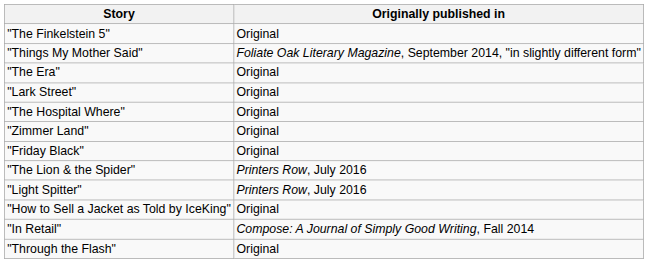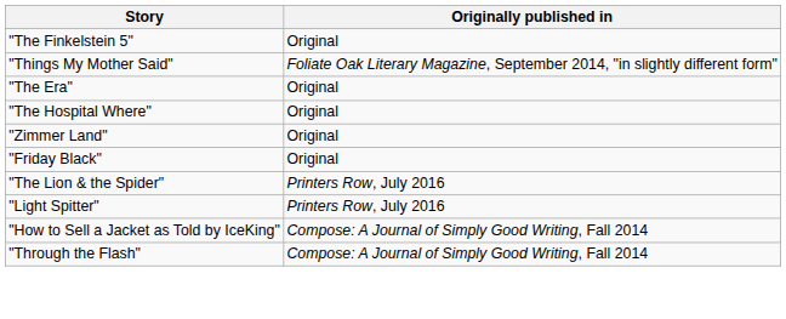 <table class="wikitable">
 <tr>
 <th><strong>Story</strong></th>
 <th><strong>Originally published in</strong></th>
 </tr>
 <tr>
 <td>"The Finkelstein 5"</td>
 <td>Original</td>
 </tr>
 <tr>
 <td>"Things My Mother Said"</td>
 <td><em>Foliate Oak Literary Magazine</em>, September 2014, "in slightly different form"</td>
 </tr>
 <tr>
 <td>"The Era"</td>
-<td>Original</td>
-</tr>
-<tr>
-<td>"Lark Street"</td>
 <td>Original</td>
 </tr>
 <tr>
 <td>"The Hospital Where"</td>
 <td>Original</td>
 </tr>
 <tr>
 <td>"Zimmer Land"</td>
 <td>Original</td>
 </tr>
 <tr>
 <td>"Friday Black"</td>
 <td>Original</td>
 </tr>
 <tr>
 <td>"The Lion & the Spider"</td>
 <td><em>Printers Row</em>, July 2016</td>
 </tr>
 <tr>
 <td>"Light Spitter"</td>
 <td><em>Printers Row</em>, July 2016</td>
 </tr>
 <tr>
 <td>"How to Sell a Jacket as Told by IceKing"</td>
-<td>Original</td>
-</tr>
-<tr>
-<td>"In Retail"</td>
 <td><em>Compose: A Journal of Simply Good Writing</em>, Fall 2014</td>
 </tr>
 <tr>
 <td>"Through the Flash"</td>
-<td>Original</td>
+<td><em>Compose: A Journal of Simply Good Writing</em>, Fall 2014</td>
 </tr>
 </table>
